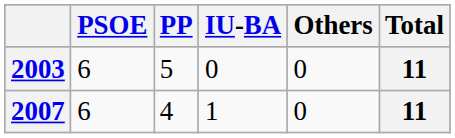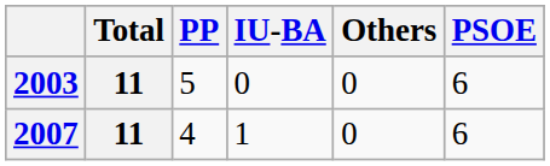 <table class="wikitable">
 <tr>
 <th></th>
-<th><a href='#'>PSOE</a></th>
+<th>Total</th>
 <th><a href='#'>PP</a></th>
 <th><a href='#'>IU</a>-<a href='#'>BA</a></th>
 <th>Others</th>
-<th>Total</th>
+<th><a href='#'>PSOE</a></th>
 </tr>
 <tr>
 <th><a href='#'>2003</a></th>
-<td>6</td>
+<th>11</th>
 <td>5</td>
 <td>0</td>
 <td>0</td>
-<th>11</th>
+<td>6</td>
 </tr>
 <tr>
 <th><a href='#'>2007</a></th>
-<td>6</td>
+<th>11</th>
 <td>4</td>
 <td>1</td>
 <td>0</td>
-<th>11</th>
+<td>6</td>
 </tr>
 </table>
